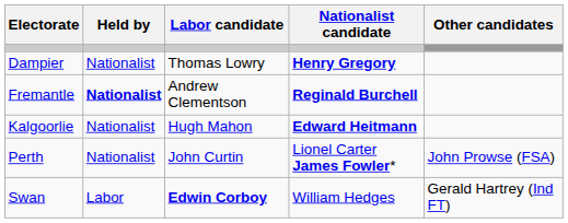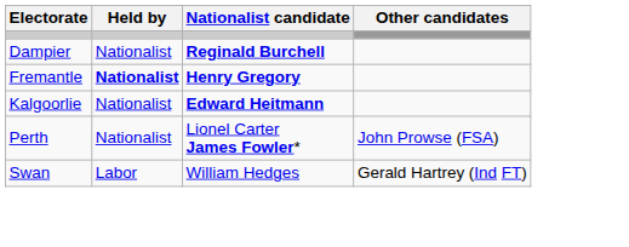 <table class="wikitable">
 <tr>
 <th>Electorate</th>
 <th>Held by</th>
-<th><a href='#'>Labor</a> candidate</th>
 <th><a href='#'>Nationalist</a> candidate</th>
 <th>Other candidates</th>
 </tr>
 <tr bgcolor="#cccccc">
-<td></td>
 <td></td>
 <td></td>
 <td></td>
 <td bgcolor="#999999"></td>
 </tr>
 <tr>
 <td><a href='#'>Dampier</a></td>
 <td><a href='#'>Nationalist</a></td>
-<td>Thomas Lowry</td>
-<td><strong><a href='#'>Henry Gregory</a></strong></td>
+<td><strong><a href='#'>Reginald Burchell</a></strong></td>
 <td></td>
 </tr>
 <tr>
 <td><a href='#'>Fremantle</a></td>
 <td><strong><a href='#'>Nationalist</a></strong></td>
-<td>Andrew Clementson</td>
-<td><strong><a href='#'>Reginald Burchell</a></strong></td>
+<td><strong><a href='#'>Henry Gregory</a></strong></td>
 <td></td>
 </tr>
 <tr>
 <td><a href='#'>Kalgoorlie</a></td>
 <td><a href='#'>Nationalist</a></td>
-<td><a href='#'>Hugh Mahon</a></td>
 <td><strong><a href='#'>Edward Heitmann</a></strong></td>
 <td></td>
 </tr>
 <tr>
 <td><a href='#'>Perth</a></td>
 <td><a href='#'>Nationalist</a></td>
-<td><a href='#'>John Curtin</a></td>
 <td><a href='#'>Lionel Carter</a><br><strong><a href='#'>James Fowler</a></strong>*</td>
 <td><a href='#'>John Prowse</a> (<a href='#'>FSA</a>)</td>
 </tr>
 <tr>
 <td><a href='#'>Swan</a></td>
 <td><a href='#'>Labor</a></td>
-<td><strong><a href='#'>Edwin Corboy</a></strong></td>
 <td><a href='#'>William Hedges</a></td>
 <td>Gerald Hartrey (<a href='#'>Ind</a> <a href='#'>FT</a>)</td>
 </tr>
 </table>
